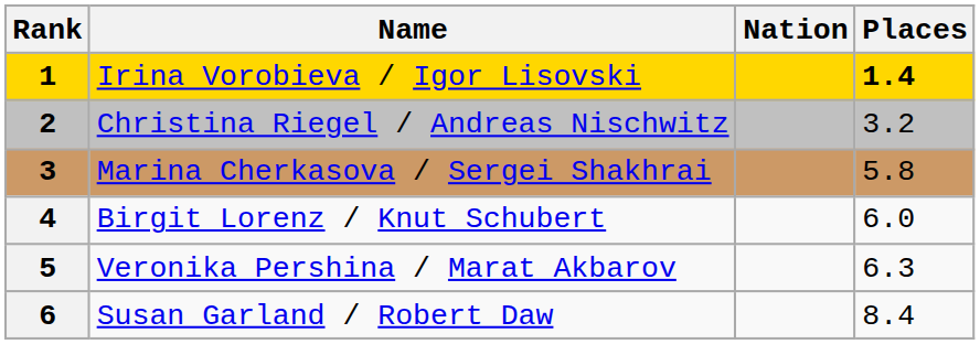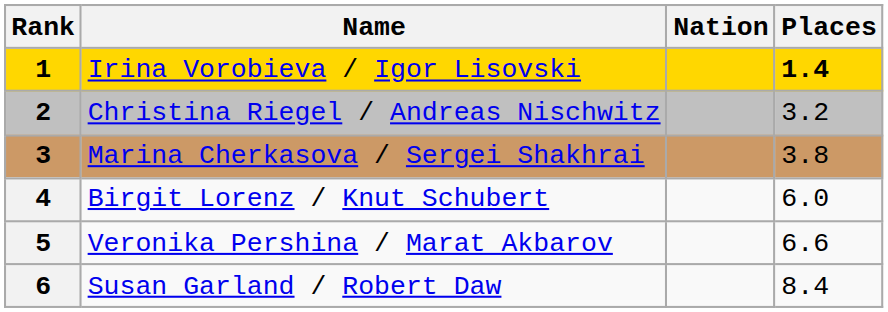 <table class="wikitable">
 <tr>
 <th>Rank</th>
 <th>Name</th>
 <th>Nation</th>
 <th>Places</th>
 </tr>
 <tr bgcolor="gold">
 <td align="center"><strong>1</strong></td>
 <td><a href='#'>Irina Vorobieva</a> / <a href='#'>Igor Lisovski</a></td>
 <td></td>
 <td><strong>1.4</strong></td>
 </tr>
 <tr bgcolor="silver">
 <td align="center"><strong>2</strong></td>
 <td><a href='#'>Christina Riegel</a> / <a href='#'>Andreas Nischwitz</a></td>
 <td></td>
 <td>3.2</td>
 </tr>
 <tr bgcolor="cc9966">
 <td align="center"><strong>3</strong></td>
 <td><a href='#'>Marina Cherkasova</a> / <a href='#'>Sergei Shakhrai</a></td>
 <td></td>
-<td>5.8</td>
+<td>3.8</td>
 </tr>
 <tr>
 <th>4</th>
 <td><a href='#'>Birgit Lorenz</a> / <a href='#'>Knut Schubert</a></td>
 <td></td>
 <td>6.0</td>
 </tr>
 <tr>
 <th>5</th>
 <td><a href='#'>Veronika Pershina</a> / <a href='#'>Marat Akbarov</a></td>
 <td></td>
-<td>6.3</td>
+<td>6.6</td>
 </tr>
 <tr>
 <th>6</th>
 <td><a href='#'>Susan Garland</a> / <a href='#'>Robert Daw</a></td>
 <td></td>
 <td>8.4</td>
 </tr>
 </table>
